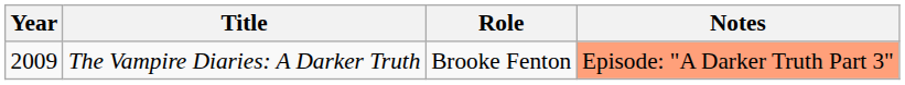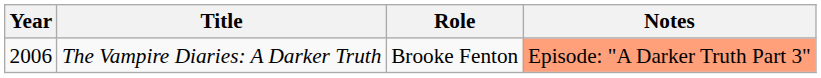 <table class="wikitable sortable">
 <tr>
 <th>Year</th>
 <th>Title</th>
 <th>Role</th>
 <th>Notes</th>
 </tr>
 <tr>
-<td>2009</td>
+<td>2006</td>
 <td><em>The Vampire Diaries: A Darker Truth</em></td>
 <td>Brooke Fenton</td>
 <td style="background: lightsalmon;">Episode: "A Darker Truth Part 3"</td>
 </tr>
 </table>
